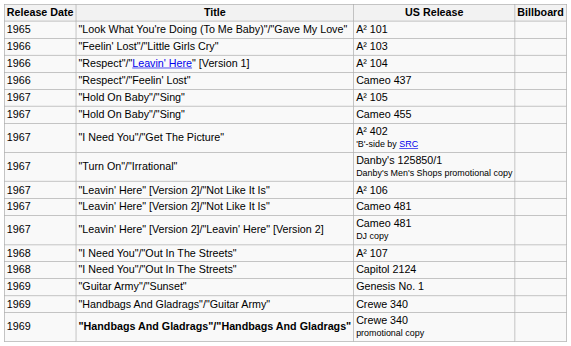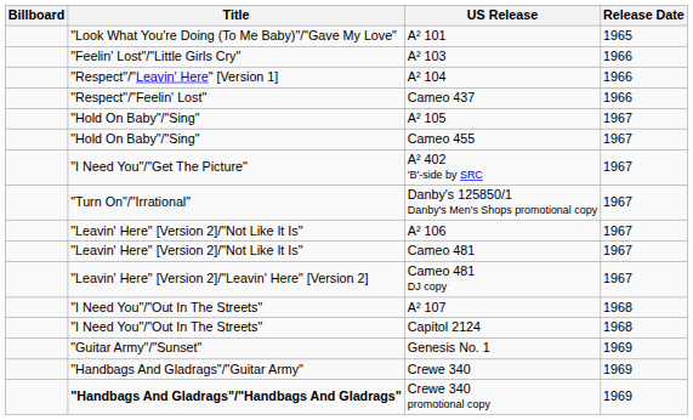 <table class="wikitable">
 <tr>
-<th>Release Date</th>
+<th>Billboard</th>
 <th>Title</th>
 <th>US Release</th>
-<th>Billboard</th>
+<th>Release Date</th>
 </tr>
 <tr>
-<td>1965</td>
+<td></td>
 <td>"Look What You're Doing (To Me Baby)"/"Gave My Love"</td>
 <td>A² 101</td>
-<td></td>
+<td>1965</td>
 </tr>
 <tr>
-<td>1966</td>
+<td></td>
 <td>"Feelin' Lost"/"Little Girls Cry"</td>
 <td>A² 103</td>
-<td></td>
+<td>1966</td>
 </tr>
 <tr>
-<td>1966</td>
+<td></td>
 <td>"Respect"/"<a href='#'>Leavin' Here</a>" [Version 1]</td>
 <td>A² 104</td>
-<td></td>
+<td>1966</td>
 </tr>
 <tr>
-<td>1966</td>
+<td></td>
 <td>"Respect"/"Feelin' Lost"</td>
 <td>Cameo 437</td>
-<td></td>
+<td>1966</td>
 </tr>
 <tr>
-<td>1967</td>
+<td></td>
 <td>"Hold On Baby"/"Sing"</td>
 <td>A² 105</td>
-<td></td>
+<td>1967</td>
 </tr>
 <tr>
-<td>1967</td>
+<td></td>
 <td>"Hold On Baby"/"Sing"</td>
 <td>Cameo 455</td>
-<td></td>
+<td>1967</td>
 </tr>
 <tr>
-<td>1967</td>
+<td></td>
 <td>"I Need You"/"Get The Picture"</td>
 <td>A² 402 <br><small>'B'-side by <a href='#'>SRC</a></small></td>
-<td></td>
+<td>1967</td>
 </tr>
 <tr>
-<td>1967</td>
+<td></td>
 <td>"Turn On"/"Irrational"</td>
 <td>Danby's 125850/1 <br><small>Danby's Men's Shops promotional copy</small></td>
-<td></td>
+<td>1967</td>
 </tr>
 <tr>
-<td>1967</td>
+<td></td>
 <td>"Leavin' Here" [Version 2]/"Not Like It Is"</td>
 <td>A² 106</td>
-<td></td>
+<td>1967</td>
 </tr>
 <tr>
-<td>1967</td>
+<td></td>
 <td>"Leavin' Here" [Version 2]/"Not Like It Is"</td>
 <td>Cameo 481</td>
-<td></td>
+<td>1967</td>
 </tr>
 <tr>
-<td>1967</td>
+<td></td>
 <td>"Leavin' Here" [Version 2]/"Leavin' Here" [Version 2]</td>
 <td>Cameo 481<br><small>DJ copy</small></td>
-<td></td>
+<td>1967</td>
 </tr>
 <tr>
-<td>1968</td>
+<td></td>
 <td>"I Need You"/"Out In The Streets"</td>
 <td>A² 107</td>
-<td></td>
+<td>1968</td>
 </tr>
 <tr>
-<td>1968</td>
+<td></td>
 <td>"I Need You"/"Out In The Streets"</td>
 <td>Capitol 2124</td>
-<td></td>
+<td>1968</td>
 </tr>
 <tr>
-<td>1969</td>
+<td></td>
 <td>"Guitar Army"/"Sunset"</td>
 <td>Genesis No. 1</td>
-<td></td>
+<td>1969</td>
 </tr>
 <tr>
-<td>1969</td>
+<td></td>
 <td>"Handbags And Gladrags"/"Guitar Army"</td>
 <td>Crewe 340</td>
-<td></td>
+<td>1969</td>
 </tr>
 <tr>
-<td>1969</td>
+<td></td>
 <td><strong>"Handbags And Gladrags"/"Handbags And Gladrags"</strong></td>
 <td>Crewe 340 <br><small>promotional copy</small></td>
-<td></td>
+<td>1969</td>
 </tr>
 </table>
